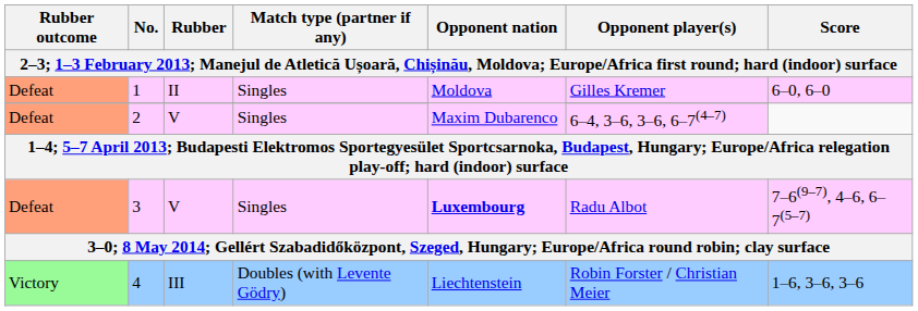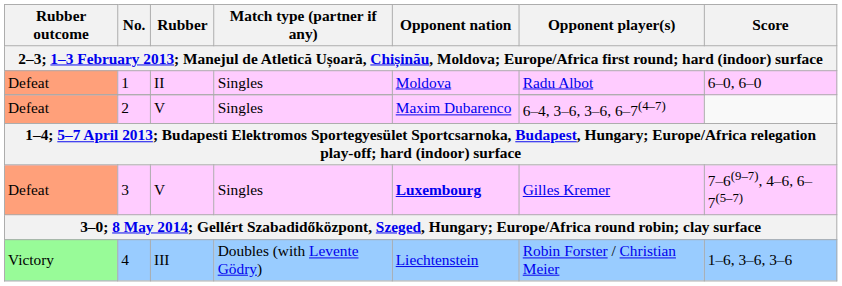 <table class=wikitable>
 <tr>
 <th>Rubber outcome</th>
 <th>No.</th>
 <th>Rubber</th>
 <th>Match type (partner if any)</th>
 <th>Opponent nation</th>
 <th>Opponent player(s)</th>
 <th>Score</th>
 </tr>
 <tr>
 <th colspan=7>2–3; <a href='#'>1–3 February 2013</a>; Manejul de Atletică Ușoară, <a href='#'>Chișinău</a>, Moldova; Europe/Africa first round; hard (indoor) surface</th>
 </tr>
 <tr bgcolor=#FFCCFF>
 <td bgcolor=FFA07A>Defeat</td>
 <td>1</td>
 <td>II</td>
 <td>Singles</td>
 <td rowspan=2> <a href='#'>Moldova</a></td>
-<td><a href='#'>Gilles Kremer</a></td>
+<td><a href='#'>Radu Albot</a></td>
 <td>6–0, 6–0</td>
 </tr>
 <tr>
 </tr>
 <tr bgcolor=#FFCCFF>
 <td bgcolor=FFA07A>Defeat</td>
 <td>2</td>
 <td>V</td>
 <td>Singles</td>
 <td><a href='#'>Maxim Dubarenco</a></td>
 <td>6–4, 3–6, 3–6, 6–7<sup>(4–7)</sup></td>
 </tr>
 <tr>
 <th colspan=7>1–4; <a href='#'>5–7 April 2013</a>; Budapesti Elektromos Sportegyesület Sportcsarnoka, <a href='#'>Budapest</a>, Hungary; Europe/Africa relegation play-off; hard (indoor) surface</th>
 </tr>
 <tr bgcolor=#FFCCFF>
 <td bgcolor=FFA07A>Defeat</td>
 <td>3</td>
 <td>V</td>
 <td>Singles</td>
 <td><strong> <a href='#'>Luxembourg</a></strong></td>
-<td><a href='#'>Radu Albot</a></td>
+<td><a href='#'>Gilles Kremer</a></td>
 <td>7–6<sup>(9–7)</sup>, 4–6, 6–7<sup>(5–7)</sup></td>
 </tr>
 <tr>
 <th colspan=7>3–0; <a href='#'>8 May 2014</a>; Gellért Szabadidőközpont, <a href='#'>Szeged</a>, Hungary; Europe/Africa round robin; clay surface</th>
 </tr>
 <tr bgcolor=#99CCFF>
 <td bgcolor=98FB98>Victory</td>
 <td>4</td>
 <td>III</td>
 <td>Doubles (with <a href='#'>Levente Gödry</a>)</td>
 <td> <a href='#'>Liechtenstein</a></td>
 <td><a href='#'>Robin Forster</a> / <a href='#'>Christian Meier</a></td>
 <td>1–6, 3–6, 3–6</td>
 </tr>
 </table>
